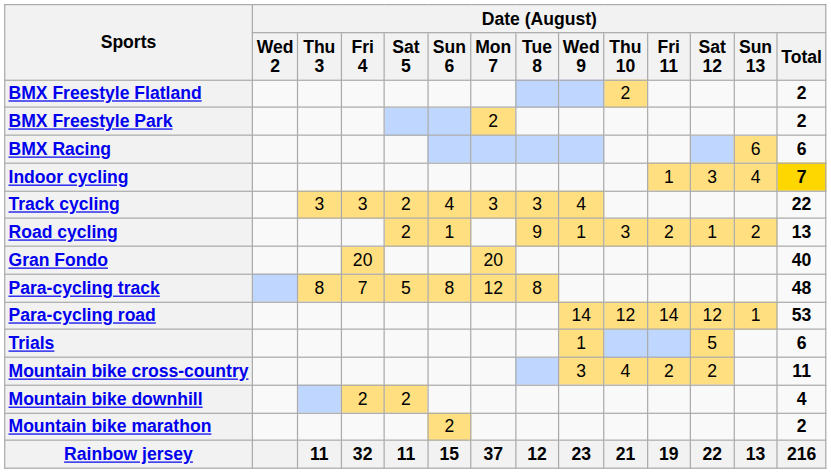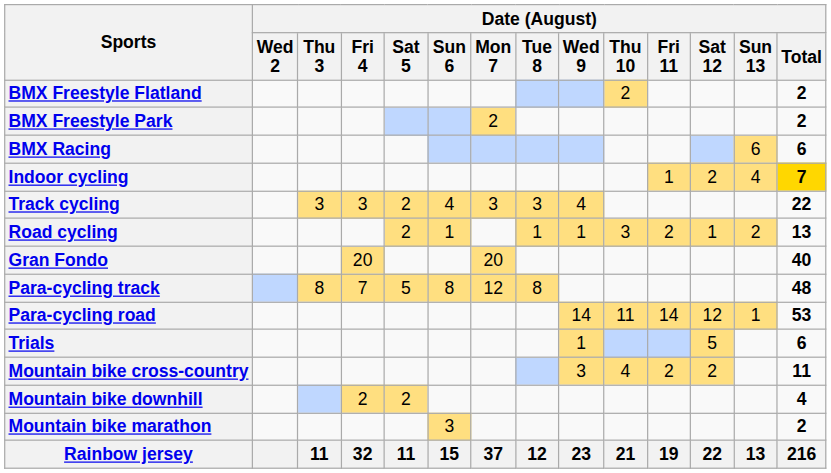 <table class="wikitable" style="margin:0.5em auto;font-size:90%;text-align:center">
 <tr>
 <th scope="col" rowspan=2>Sports</th>
 <th scope="col" colspan="19">Date (August)</th>
 </tr>
 <tr>
 <th scope="col" style="width:2em">Wed<br>2</th>
 <th scope="col" style="width:2em">Thu<br>3</th>
 <th scope="col" style="width:2em">Fri<br>4</th>
 <th scope="col" style="width:2em">Sat<br>5</th>
 <th scope="col" style="width:2em">Sun<br>6</th>
 <th scope="col" style="width:2em">Mon<br>7</th>
 <th scope="col" style="width:2em">Tue<br>8</th>
 <th scope="col" style="width:2em">Wed<br>9</th>
 <th scope="col" style="width:2em">Thu<br>10</th>
 <th scope="col" style="width:2em">Fri<br>11</th>
 <th scope="col" style="width:2em">Sat<br>12</th>
 <th scope="col" style="width:2em">Sun<br>13</th>
 <th scope="col" style="width:2em">Total</th>
 </tr>
 <tr>
 <th scope="row" style="text-align:left"> <a href='#'>BMX Freestyle Flatland</a></th>
 <td></td>
 <td></td>
 <td></td>
 <td></td>
 <td></td>
 <td></td>
 <td bgcolor="#bfd7ff"></td>
 <td bgcolor="#bfd7ff"></td>
 <td bgcolor="#ffdf80">2</td>
 <td></td>
 <td></td>
 <td></td>
 <td><strong>2</strong></td>
 </tr>
 <tr>
 <th scope="row" style="text-align:left"> <a href='#'>BMX Freestyle Park</a></th>
 <td></td>
 <td></td>
 <td></td>
 <td bgcolor="#bfd7ff"></td>
 <td bgcolor="#bfd7ff"></td>
 <td bgcolor="#ffdf80">2</td>
 <td></td>
 <td></td>
 <td></td>
 <td></td>
 <td></td>
 <td></td>
 <td><strong>2</strong></td>
 </tr>
 <tr>
 <th scope="row" style="text-align:left"> <a href='#'>BMX Racing</a></th>
 <td></td>
 <td></td>
 <td></td>
 <td></td>
 <td bgcolor="#bfd7ff"></td>
 <td bgcolor="#bfd7ff"></td>
 <td bgcolor="#bfd7ff"></td>
 <td bgcolor="#bfd7ff"></td>
 <td></td>
 <td></td>
 <td bgcolor="#bfd7ff"></td>
 <td bgcolor="#ffdf80">6</td>
 <td><strong>6</strong></td>
 </tr>
 <tr>
 <th scope="row" style="text-align:left"> <a href='#'>Indoor cycling</a></th>
 <td></td>
 <td></td>
 <td></td>
 <td></td>
 <td></td>
 <td></td>
 <td></td>
 <td></td>
 <td></td>
 <td bgcolor="#ffdf80">1</td>
-<td bgcolor="#ffdf80">3</td>
+<td bgcolor="#ffdf80">2</td>
 <td bgcolor="#ffdf80">4</td>
 <td style="background: gold;"><strong>7</strong></td>
 </tr>
 <tr>
 <th scope="row" style="text-align:left"> <a href='#'>Track cycling</a></th>
 <td></td>
 <td bgcolor="#ffdf80">3</td>
 <td bgcolor="#ffdf80">3</td>
 <td bgcolor="#ffdf80">2</td>
 <td bgcolor="#ffdf80">4</td>
 <td bgcolor="#ffdf80">3</td>
 <td bgcolor="#ffdf80">3</td>
 <td bgcolor="#ffdf80">4</td>
 <td></td>
 <td></td>
 <td></td>
 <td></td>
 <td><strong>22</strong></td>
 </tr>
 <tr>
 <th scope="row" style="text-align:left"> <a href='#'>Road cycling</a></th>
 <td></td>
 <td></td>
 <td></td>
 <td bgcolor="#ffdf80">2</td>
 <td bgcolor="#ffdf80">1</td>
 <td></td>
-<td bgcolor="#ffdf80">9</td>
+<td bgcolor="#ffdf80">1</td>
 <td bgcolor="#ffdf80">1</td>
 <td bgcolor="#ffdf80">3</td>
 <td bgcolor="#ffdf80">2</td>
 <td bgcolor="#ffdf80">1</td>
 <td bgcolor="#ffdf80">2</td>
 <td><strong>13</strong></td>
 </tr>
 <tr>
 <th scope="row" style="text-align:left"> <a href='#'>Gran Fondo</a></th>
 <td></td>
 <td></td>
 <td bgcolor="#ffdf80">20</td>
 <td></td>
 <td></td>
 <td bgcolor="#ffdf80">20</td>
 <td></td>
 <td></td>
 <td></td>
 <td></td>
 <td></td>
 <td></td>
 <td><strong>40</strong></td>
 </tr>
 <tr>
 <th scope="row" style="text-align:left"> <a href='#'>Para-cycling track</a></th>
 <td bgcolor="#bfd7ff"></td>
 <td bgcolor="#ffdf80">8</td>
 <td bgcolor="#ffdf80">7</td>
 <td bgcolor="#ffdf80">5</td>
 <td bgcolor="#ffdf80">8</td>
 <td bgcolor="#ffdf80">12</td>
 <td bgcolor="#ffdf80">8</td>
 <td></td>
 <td></td>
 <td></td>
 <td></td>
 <td></td>
 <td><strong>48</strong></td>
 </tr>
 <tr>
 <th scope="row" style="text-align:left"> <a href='#'>Para-cycling road</a></th>
 <td></td>
 <td></td>
 <td></td>
 <td></td>
 <td></td>
 <td></td>
 <td></td>
 <td bgcolor="#ffdf80">14</td>
-<td bgcolor="#ffdf80">12</td>
+<td bgcolor="#ffdf80">11</td>
 <td bgcolor="#ffdf80">14</td>
 <td bgcolor="#ffdf80">12</td>
 <td bgcolor="#ffdf80">1</td>
 <td><strong>53</strong></td>
 </tr>
 <tr>
 <th scope="row" style="text-align:left"> <a href='#'>Trials</a></th>
 <td></td>
 <td></td>
 <td></td>
 <td></td>
 <td></td>
 <td></td>
 <td></td>
 <td bgcolor="#ffdf80">1</td>
 <td bgcolor="#bfd7ff"></td>
 <td bgcolor="#bfd7ff"></td>
 <td bgcolor="#ffdf80">5</td>
 <td></td>
 <td><strong>6</strong></td>
 </tr>
 <tr>
 <th scope="row" style="text-align:left"> <a href='#'>Mountain bike cross-country</a></th>
 <td></td>
 <td></td>
 <td></td>
 <td></td>
 <td></td>
 <td></td>
 <td bgcolor="#bfd7ff"></td>
 <td bgcolor="#ffdf80">3</td>
 <td bgcolor="#ffdf80">4</td>
 <td bgcolor="#ffdf80">2</td>
 <td bgcolor="#ffdf80">2</td>
 <td></td>
 <td><strong>11</strong></td>
 </tr>
 <tr>
 <th scope="row" style="text-align:left"> <a href='#'>Mountain bike downhill</a></th>
 <td></td>
 <td bgcolor="#bfd7ff"></td>
 <td bgcolor="#ffdf80">2</td>
 <td bgcolor="#ffdf80">2</td>
 <td></td>
 <td></td>
 <td></td>
 <td></td>
 <td></td>
 <td></td>
 <td></td>
 <td></td>
 <td><strong>4</strong></td>
 </tr>
 <tr>
 <th scope="row" style="text-align:left"> <a href='#'>Mountain bike marathon</a></th>
 <td></td>
 <td></td>
 <td></td>
 <td></td>
-<td bgcolor="#ffdf80">2</td>
+<td bgcolor="#ffdf80">3</td>
 <td></td>
 <td></td>
 <td></td>
 <td></td>
 <td></td>
 <td></td>
 <td></td>
 <td><strong>2</strong></td>
 </tr>
 <tr>
 <th> <a href='#'>Rainbow jersey</a></th>
 <th></th>
 <th>11</th>
 <th>32</th>
 <th>11</th>
 <th>15</th>
 <th>37</th>
 <th>12</th>
 <th>23</th>
 <th>21</th>
 <th>19</th>
 <th>22</th>
 <th>13</th>
 <th>216</th>
 </tr>
 </table>
